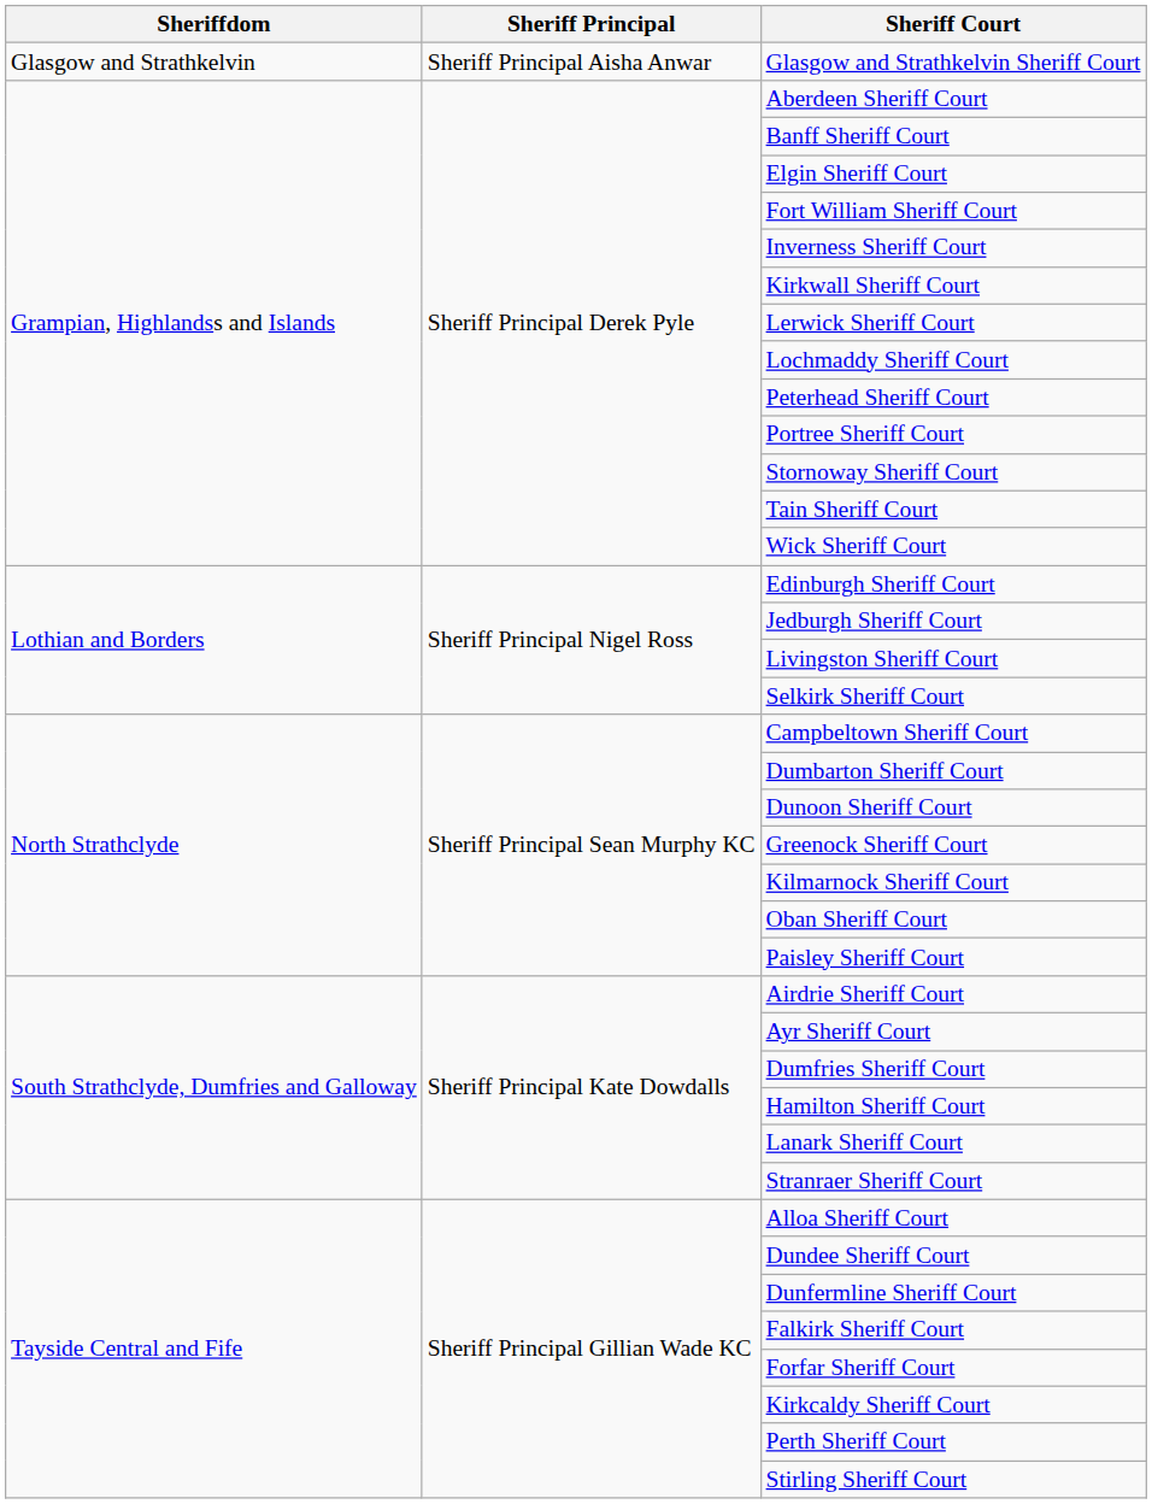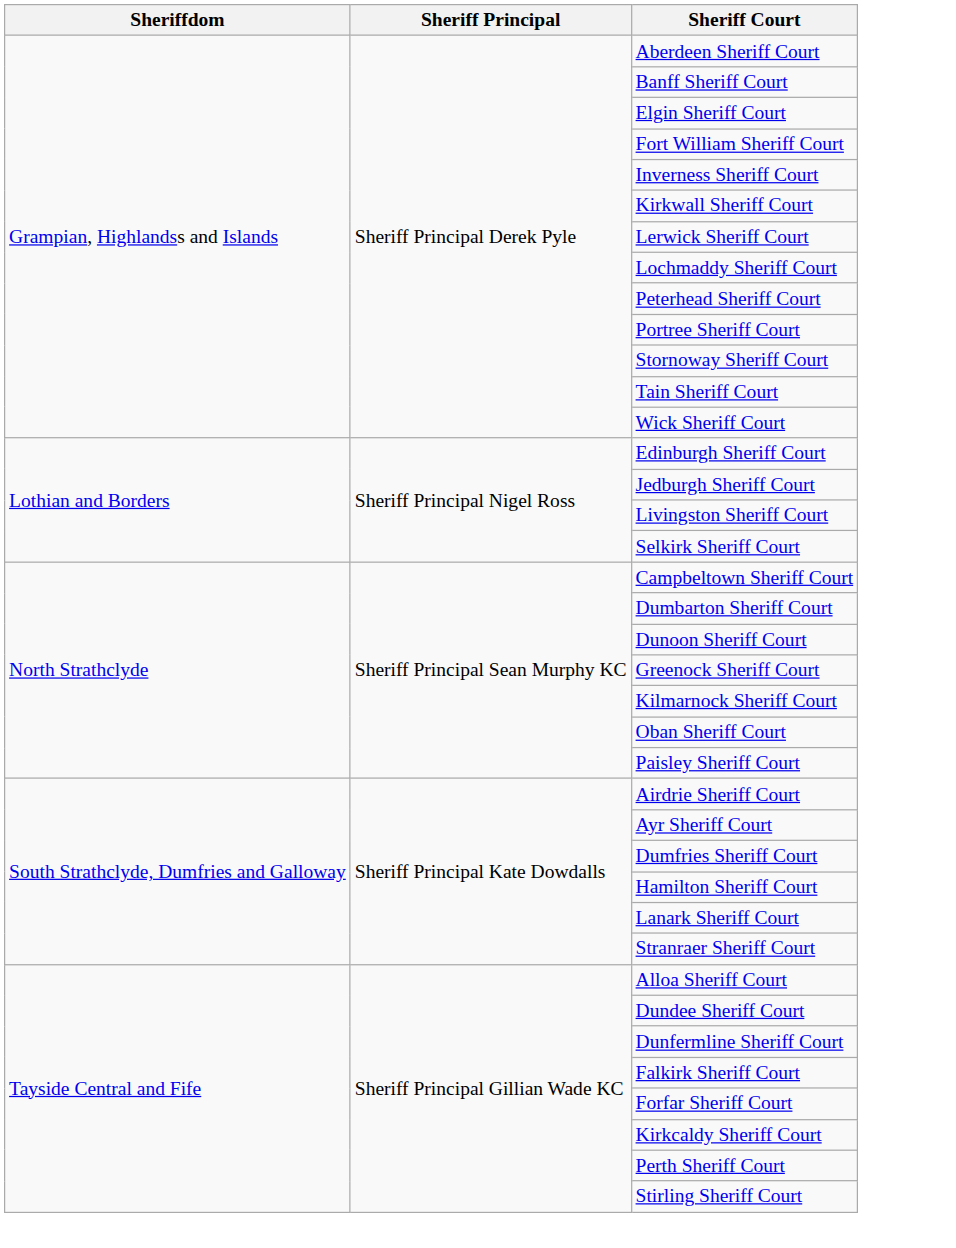 <table class="wikitable">
 <tr>
 <th>Sheriffdom</th>
 <th>Sheriff Principal</th>
 <th>Sheriff Court</th>
-</tr>
-<tr>
-<td>Glasgow and Strathkelvin</td>
-<td>Sheriff Principal Aisha Anwar</td>
-<td><a href='#'>Glasgow and Strathkelvin Sheriff Court</a></td>
 </tr>
 <tr>
 <td rowspan=13><a href='#'>Grampian</a>, <a href='#'>Highlands</a>s and <a href='#'>Islands</a></td>
 <td rowspan=13>Sheriff Principal Derek Pyle</td>
 <td><a href='#'>Aberdeen Sheriff Court</a></td>
 </tr>
 <tr>
 <td><a href='#'>Banff Sheriff Court</a></td>
 </tr>
 <tr>
 <td><a href='#'>Elgin Sheriff Court</a></td>
 </tr>
 <tr>
 <td><a href='#'>Fort William Sheriff Court</a></td>
 </tr>
 <tr>
 <td><a href='#'>Inverness Sheriff Court</a></td>
 </tr>
 <tr>
 <td><a href='#'>Kirkwall Sheriff Court</a></td>
 </tr>
 <tr>
 <td><a href='#'>Lerwick Sheriff Court</a></td>
 </tr>
 <tr>
 <td><a href='#'>Lochmaddy Sheriff Court</a></td>
 </tr>
 <tr>
 <td><a href='#'>Peterhead Sheriff Court</a></td>
 </tr>
 <tr>
 <td><a href='#'>Portree Sheriff Court</a></td>
 </tr>
 <tr>
 <td><a href='#'>Stornoway Sheriff Court</a></td>
 </tr>
 <tr>
 <td><a href='#'>Tain Sheriff Court</a></td>
 </tr>
 <tr>
 <td><a href='#'>Wick Sheriff Court</a></td>
 </tr>
 <tr>
 <td rowspan=4><a href='#'>Lothian and Borders</a></td>
 <td rowspan=4>Sheriff Principal Nigel Ross</td>
 <td><a href='#'>Edinburgh Sheriff Court</a></td>
 </tr>
 <tr>
 <td><a href='#'>Jedburgh Sheriff Court</a></td>
 </tr>
 <tr>
 <td><a href='#'>Livingston Sheriff Court</a></td>
 </tr>
 <tr>
 <td><a href='#'>Selkirk Sheriff Court</a></td>
 </tr>
 <tr>
 <td rowspan=7><a href='#'>North Strathclyde</a></td>
 <td rowspan=7>Sheriff Principal Sean Murphy KC</td>
 <td><a href='#'>Campbeltown Sheriff Court</a></td>
 </tr>
 <tr>
 <td><a href='#'>Dumbarton Sheriff Court</a></td>
 </tr>
 <tr>
 <td><a href='#'>Dunoon Sheriff Court</a></td>
 </tr>
 <tr>
 <td><a href='#'>Greenock Sheriff Court</a></td>
 </tr>
 <tr>
 <td><a href='#'>Kilmarnock Sheriff Court</a></td>
 </tr>
 <tr>
 <td><a href='#'>Oban Sheriff Court</a></td>
 </tr>
 <tr>
 <td><a href='#'>Paisley Sheriff Court</a></td>
 </tr>
 <tr>
 <td rowspan=6><a href='#'>South Strathclyde, Dumfries and Galloway</a></td>
 <td rowspan=6>Sheriff Principal Kate Dowdalls</td>
 <td><a href='#'>Airdrie Sheriff Court</a></td>
 </tr>
 <tr>
 <td><a href='#'>Ayr Sheriff Court</a></td>
 </tr>
 <tr>
 <td><a href='#'>Dumfries Sheriff Court</a></td>
 </tr>
 <tr>
 <td><a href='#'>Hamilton Sheriff Court</a></td>
 </tr>
 <tr>
 <td><a href='#'>Lanark Sheriff Court</a></td>
 </tr>
 <tr>
 <td><a href='#'>Stranraer Sheriff Court</a></td>
 </tr>
 <tr>
 <td rowspan=8><a href='#'>Tayside Central and Fife</a></td>
 <td rowspan=8>Sheriff Principal Gillian Wade KC</td>
 <td><a href='#'>Alloa Sheriff Court</a></td>
 </tr>
 <tr>
 <td><a href='#'>Dundee Sheriff Court</a></td>
 </tr>
 <tr>
 <td><a href='#'>Dunfermline Sheriff Court</a></td>
 </tr>
 <tr>
 <td><a href='#'>Falkirk Sheriff Court</a></td>
 </tr>
 <tr>
 <td><a href='#'>Forfar Sheriff Court</a></td>
 </tr>
 <tr>
 <td><a href='#'>Kirkcaldy Sheriff Court</a></td>
 </tr>
 <tr>
 <td><a href='#'>Perth Sheriff Court</a></td>
 </tr>
 <tr>
 <td><a href='#'>Stirling Sheriff Court</a></td>
 </tr>
 </table>
